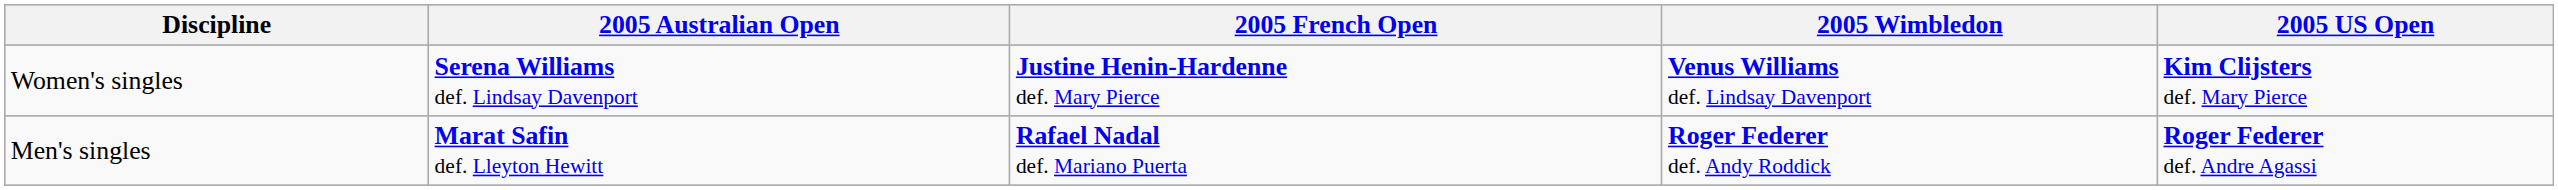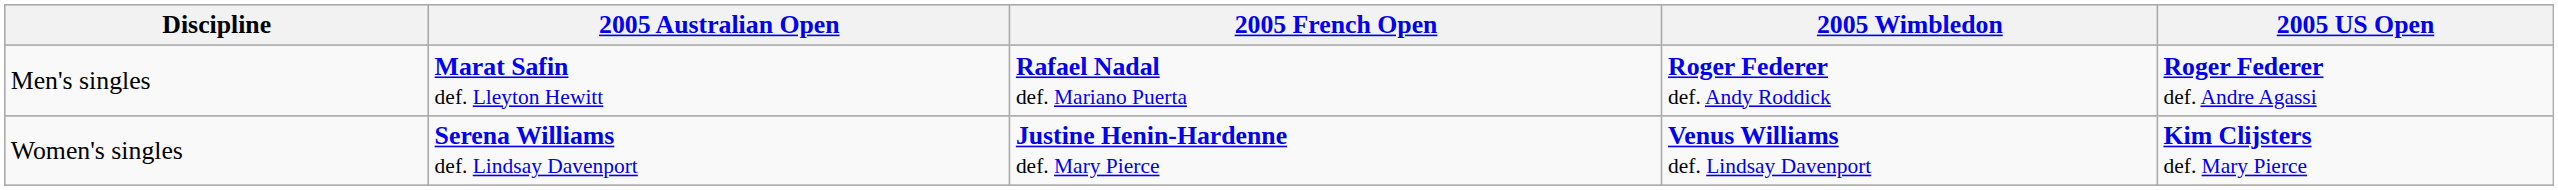 <table class="wikitable" width=100%>
 <tr>
 <th>Discipline</th>
 <th><a href='#'>2005 Australian Open</a></th>
 <th><a href='#'>2005 French Open</a></th>
 <th><a href='#'>2005 Wimbledon</a></th>
 <th><a href='#'>2005 US Open</a></th>
 </tr>
 <tr>
+<td>Men's singles</td>
+<td><strong><a href='#'>Marat Safin</a></strong><br><small>def. <a href='#'>Lleyton Hewitt</a></small></td>
+<td><strong><a href='#'>Rafael Nadal</a></strong><br><small>def. <a href='#'>Mariano Puerta</a></small></td>
+<td><strong><a href='#'>Roger Federer</a></strong><br><small>def. <a href='#'>Andy Roddick</a></small></td>
+<td><strong><a href='#'>Roger Federer</a></strong><br><small>def. <a href='#'>Andre Agassi</a></small></td>
+</tr>
+<tr>
 <td>Women's singles</td>
 <td><strong><a href='#'>Serena Williams</a></strong><br><small>def. <a href='#'>Lindsay Davenport</a></small></td>
 <td><strong><a href='#'>Justine Henin-Hardenne</a></strong><br><small>def. <a href='#'>Mary Pierce</a></small></td>
 <td><strong><a href='#'>Venus Williams</a></strong><br><small>def. <a href='#'>Lindsay Davenport</a></small></td>
 <td><strong><a href='#'>Kim Clijsters</a></strong><br><small>def. <a href='#'>Mary Pierce</a></small></td>
 </tr>
-<tr>
-<td>Men's singles</td>
-<td><strong><a href='#'>Marat Safin</a></strong><br><small>def. <a href='#'>Lleyton Hewitt</a></small></td>
-<td><strong><a href='#'>Rafael Nadal</a></strong><br><small>def. <a href='#'>Mariano Puerta</a></small></td>
-<td><strong><a href='#'>Roger Federer</a></strong><br><small>def. <a href='#'>Andy Roddick</a></small></td>
-<td><strong><a href='#'>Roger Federer</a></strong><br><small>def. <a href='#'>Andre Agassi</a></small></td>
-</tr>
 </table>
